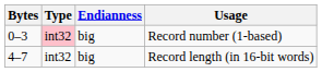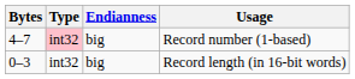 <table class="wikitable">
 <tr>
 <th>Bytes</th>
 <th>Type</th>
 <th><a href='#'>Endianness</a></th>
 <th>Usage</th>
 </tr>
 <tr>
-<td>0–3</td>
+<td>4–7</td>
 <td style="background: pink;">int32</td>
 <td>big</td>
 <td>Record number (1-based)</td>
 </tr>
 <tr>
-<td>4–7</td>
+<td>0–3</td>
 <td>int32</td>
 <td>big</td>
 <td>Record length (in 16-bit words)</td>
 </tr>
 </table>
